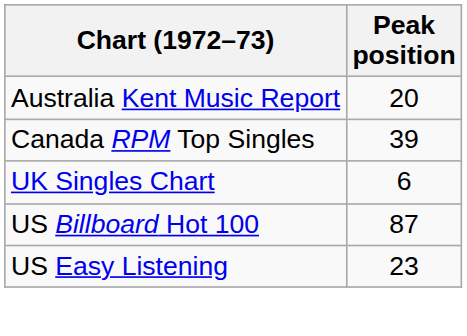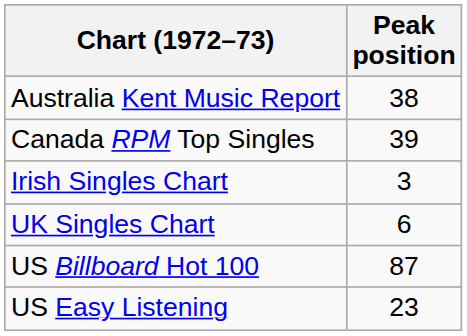 <table class="wikitable sortable">
 <tr>
 <th>Chart (1972–73)</th>
 <th>Peak<br>position</th>
 </tr>
 <tr>
 <td>Australia <a href='#'>Kent Music Report</a></td>
-<td style="text-align:center;">20</td>
+<td style="text-align:center;">38</td>
 </tr>
 <tr>
 <td>Canada <em><a href='#'>RPM</a></em> Top Singles</td>
 <td style="text-align:center;">39</td>
+</tr>
+<tr>
+<td><a href='#'>Irish Singles Chart</a></td>
+<td style="text-align:center;">3</td>
 </tr>
 <tr>
 <td><a href='#'>UK Singles Chart</a></td>
 <td style="text-align:center;">6</td>
 </tr>
 <tr>
 <td>US <a href='#'><em>Billboard</em> Hot 100</a></td>
 <td style="text-align:center;">87</td>
 </tr>
 <tr>
 <td>US <a href='#'>Easy Listening</a></td>
 <td style="text-align:center;">23</td>
 </tr>
 </table>
